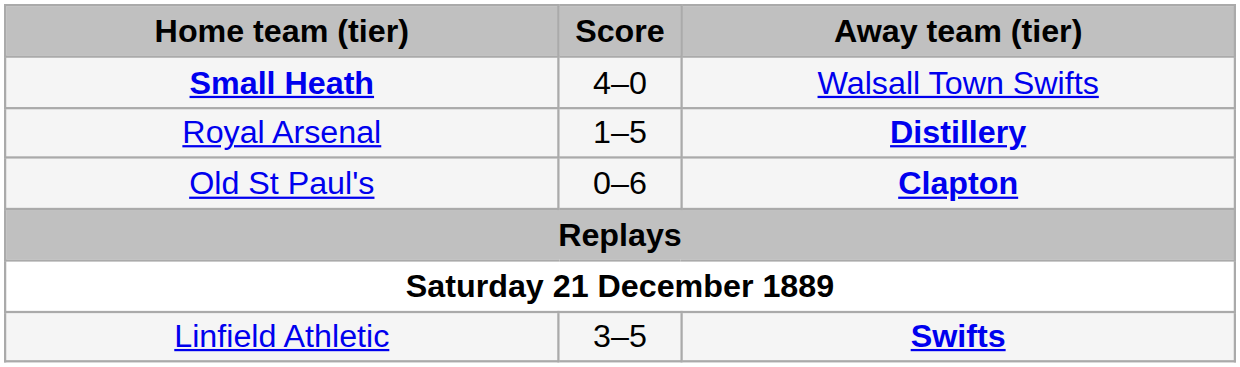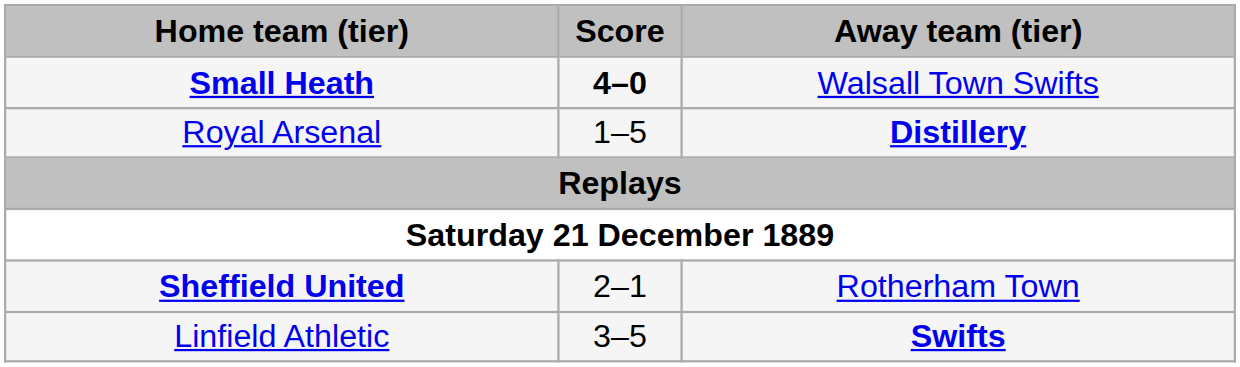 <table class="wikitable" style="width: 550px; background:WhiteSmoke; text-align:center; font-size:90%">
 <tr>
 <td scope="col" style="width: 45.00%; background:silver;"><strong>Home team (tier)</strong></td>
 <td scope="col" style="width: 10.00%; background:silver;"><strong>Score</strong></td>
 <td scope="col" style="width: 45.00%; background:silver;"><strong>Away team (tier)</strong></td>
 </tr>
 <tr>
 <td><strong><a href='#'>Small Heath</a></strong></td>
-<td>4–0</td>
+<td><strong>4–0</strong></td>
 <td><a href='#'>Walsall Town Swifts</a></td>
 </tr>
 <tr>
 <td><a href='#'>Royal Arsenal</a></td>
 <td>1–5</td>
 <td><strong><a href='#'>Distillery</a></strong></td>
 </tr>
 <tr>
-<td><a href='#'>Old St Paul's</a></td>
-<td>0–6</td>
-<td><strong><a href='#'>Clapton</a></strong></td>
-</tr>
-<tr>
 <td colspan="3" style= background:Silver><strong>Replays</strong></td>
 </tr>
 <tr>
 <td colspan="3" style= background:White><strong>Saturday 21 December 1889</strong></td>
+</tr>
+<tr>
+<td><strong><a href='#'>Sheffield United</a></strong></td>
+<td>2–1</td>
+<td><a href='#'>Rotherham Town</a></td>
 </tr>
 <tr>
 <td><a href='#'>Linfield Athletic</a></td>
 <td>3–5</td>
 <td><strong><a href='#'>Swifts</a></strong></td>
 </tr>
 </table>
